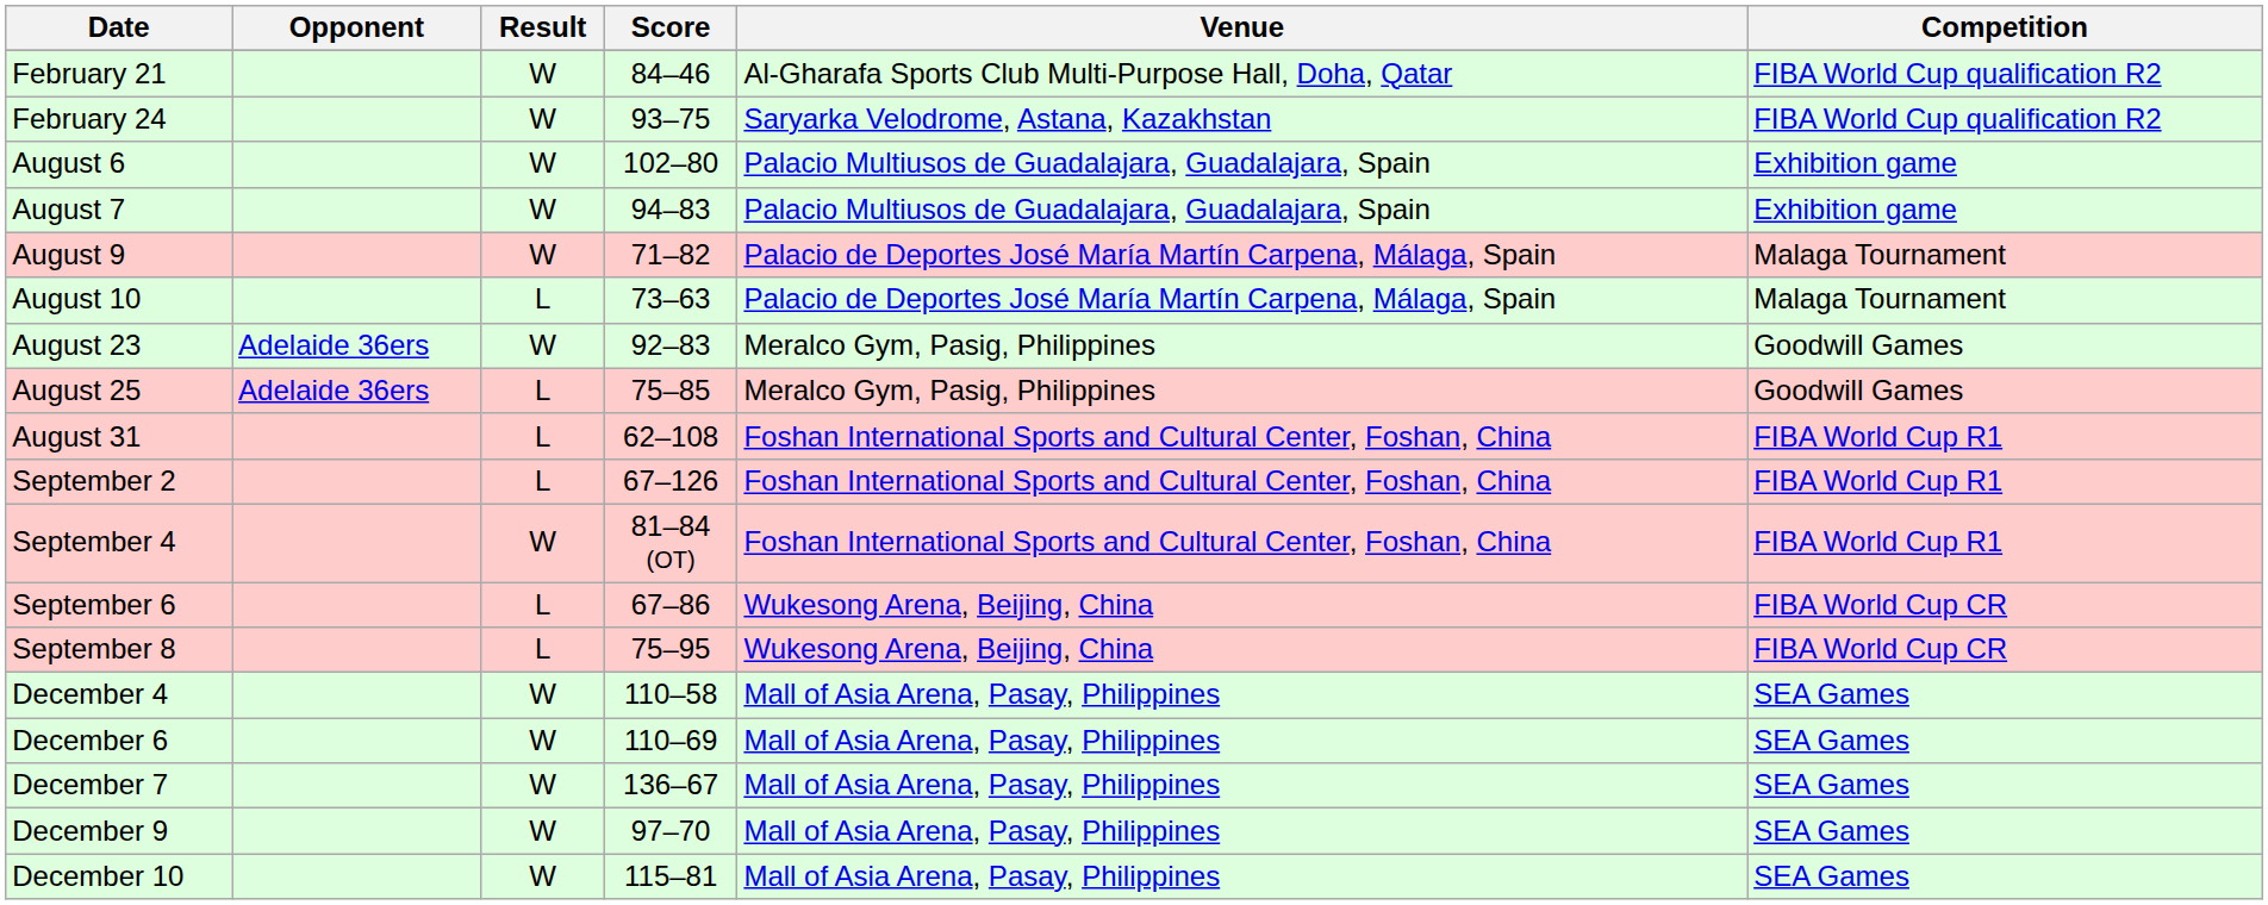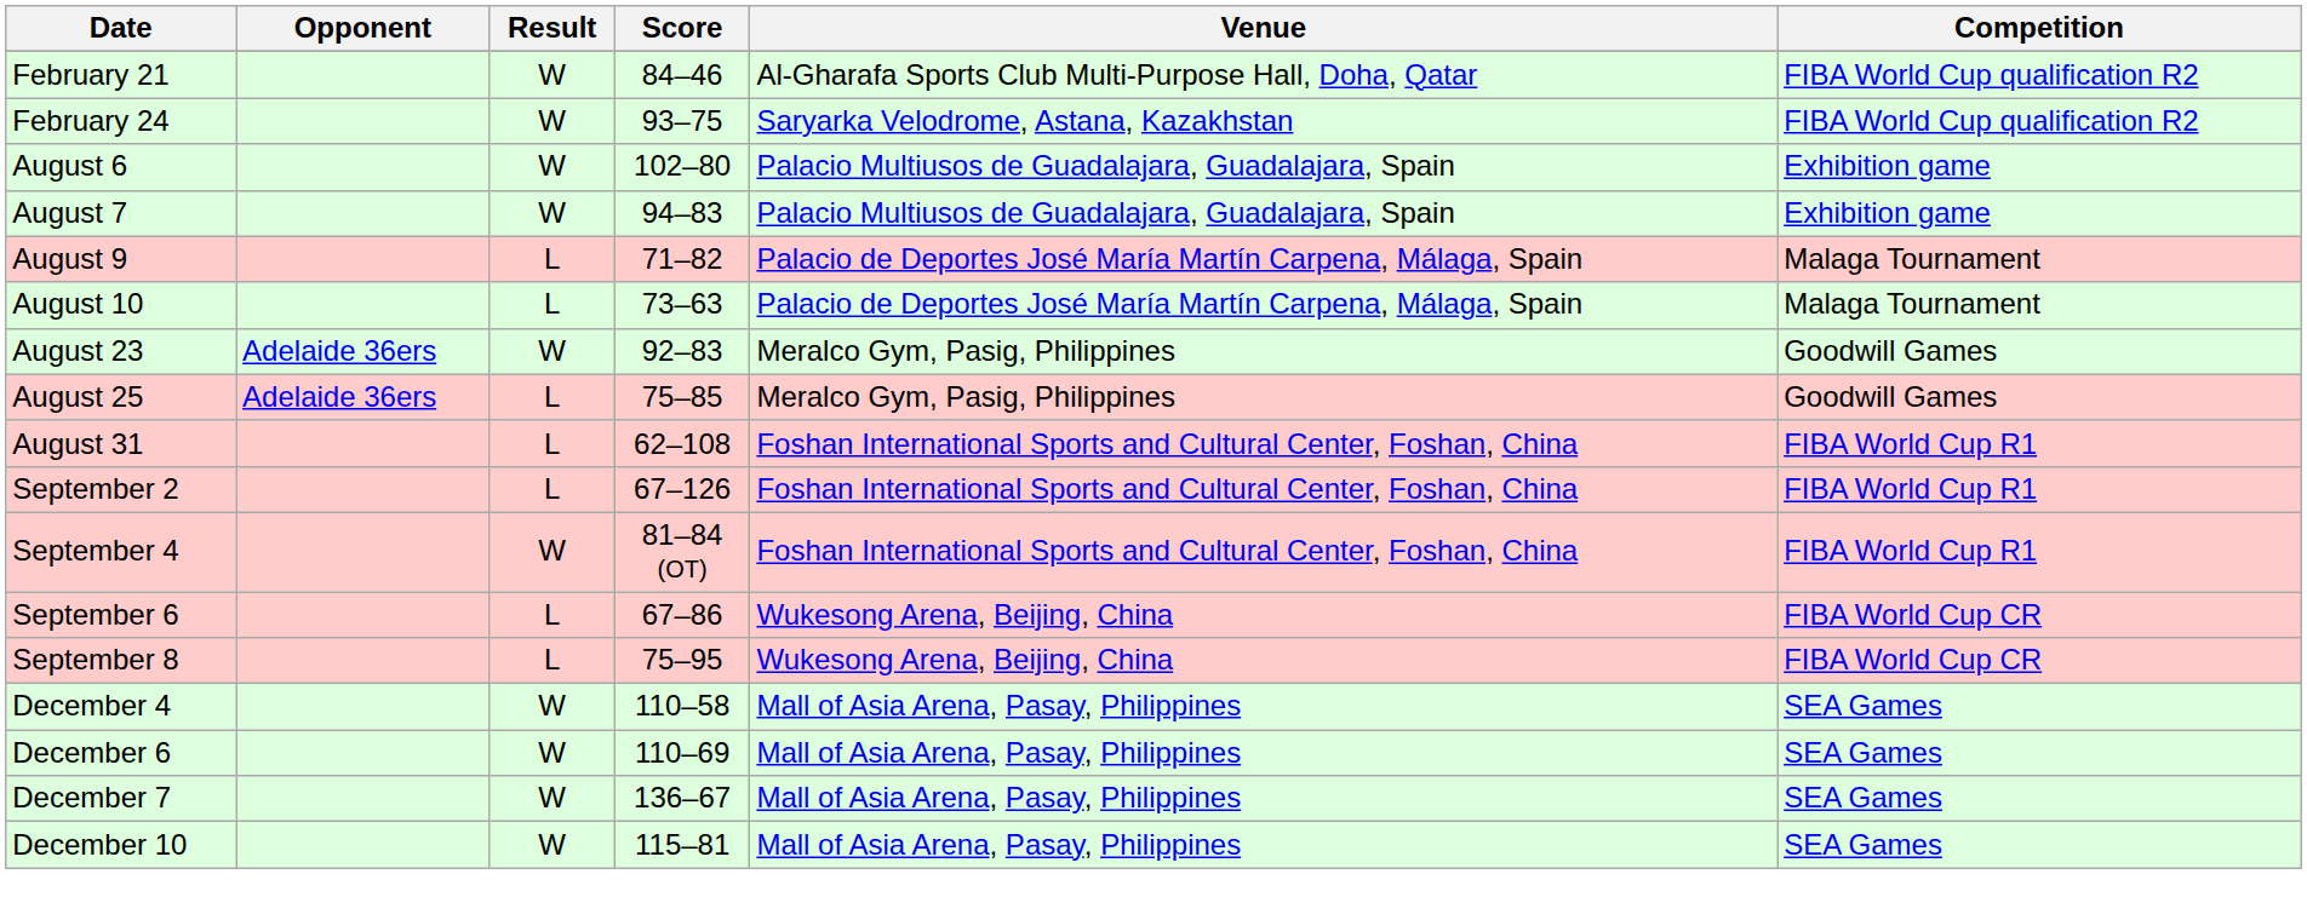 <table width=100% class="wikitable">
 <tr>
 <th>Date</th>
 <th>Opponent</th>
 <th>Result</th>
 <th>Score</th>
 <th>Venue</th>
 <th>Competition</th>
 </tr>
 <tr>
 </tr>
 <tr style="background:#dfd;">
 <td>February 21</td>
 <td></td>
 <td align=center>W</td>
 <td align=center>84–46</td>
 <td> Al-Gharafa Sports Club Multi-Purpose Hall, <a href='#'>Doha</a>, <a href='#'>Qatar</a></td>
 <td><a href='#'>FIBA World Cup qualification R2</a></td>
 </tr>
 <tr style="background:#dfd;">
 <td>February 24</td>
 <td></td>
 <td align=center>W</td>
 <td align=center>93–75</td>
 <td> <a href='#'>Saryarka Velodrome</a>, <a href='#'>Astana</a>, <a href='#'>Kazakhstan</a></td>
 <td><a href='#'>FIBA World Cup qualification R2</a></td>
 </tr>
 <tr style="background:#dfd;">
 <td>August 6</td>
 <td></td>
 <td align=center>W</td>
 <td align=center>102–80</td>
 <td> <a href='#'>Palacio Multiusos de Guadalajara</a>, <a href='#'>Guadalajara</a>, Spain</td>
 <td><a href='#'>Exhibition game</a></td>
 </tr>
 <tr style="background:#dfd;">
 <td>August 7</td>
 <td></td>
 <td align=center>W</td>
 <td align=center>94–83</td>
 <td> <a href='#'>Palacio Multiusos de Guadalajara</a>, <a href='#'>Guadalajara</a>, Spain</td>
 <td><a href='#'>Exhibition game</a></td>
 </tr>
 <tr style="background:#fcc;">
 <td>August 9</td>
 <td></td>
-<td align=center>W</td>
+<td align=center>L</td>
 <td align=center>71–82</td>
 <td> <a href='#'>Palacio de Deportes José María Martín Carpena</a>, <a href='#'>Málaga</a>, Spain</td>
 <td>Malaga Tournament</td>
 </tr>
 <tr style="background:#dfd;">
 <td>August 10</td>
 <td></td>
 <td align=center>L</td>
 <td align=center>73–63</td>
 <td> <a href='#'>Palacio de Deportes José María Martín Carpena</a>, <a href='#'>Málaga</a>, Spain</td>
 <td>Malaga Tournament</td>
 </tr>
 <tr style="background:#dfd;">
 <td>August 23</td>
 <td> <a href='#'>Adelaide 36ers</a></td>
 <td align=center>W</td>
 <td align=center>92–83</td>
 <td> Meralco Gym, Pasig, Philippines</td>
 <td>Goodwill Games</td>
 </tr>
 <tr style="background:#fcc;">
 <td>August 25</td>
 <td> <a href='#'>Adelaide 36ers</a></td>
 <td align=center>L</td>
 <td align=center>75–85</td>
 <td> Meralco Gym, Pasig, Philippines</td>
 <td>Goodwill Games</td>
 </tr>
 <tr style="background:#fcc;">
 <td>August 31</td>
 <td></td>
 <td align=center>L</td>
 <td align=center>62–108</td>
 <td> <a href='#'>Foshan International Sports and Cultural Center</a>, <a href='#'>Foshan</a>, <a href='#'>China</a></td>
 <td><a href='#'>FIBA World Cup R1</a></td>
 </tr>
 <tr style="background:#fcc;">
 <td>September 2</td>
 <td></td>
 <td align=center>L</td>
 <td align=center>67–126</td>
 <td> <a href='#'>Foshan International Sports and Cultural Center</a>, <a href='#'>Foshan</a>, <a href='#'>China</a></td>
 <td><a href='#'>FIBA World Cup R1</a></td>
 </tr>
 <tr style="background:#fcc;">
 <td>September 4</td>
 <td></td>
 <td align=center>W</td>
 <td align=center>81–84<br><small>(OT)</small></td>
 <td> <a href='#'>Foshan International Sports and Cultural Center</a>, <a href='#'>Foshan</a>, <a href='#'>China</a></td>
 <td><a href='#'>FIBA World Cup R1</a></td>
 </tr>
 <tr style="background:#fcc;">
 <td>September 6</td>
 <td></td>
 <td align=center>L</td>
 <td align=center>67–86</td>
 <td> <a href='#'>Wukesong Arena</a>, <a href='#'>Beijing</a>, <a href='#'>China</a></td>
 <td><a href='#'>FIBA World Cup CR</a></td>
 </tr>
 <tr style="background:#fcc;">
 <td>September 8</td>
 <td></td>
 <td align=center>L</td>
 <td align=center>75–95</td>
 <td> <a href='#'>Wukesong Arena</a>, <a href='#'>Beijing</a>, <a href='#'>China</a></td>
 <td><a href='#'>FIBA World Cup CR</a></td>
 </tr>
 <tr style="background:#dfd;">
 <td>December 4</td>
 <td></td>
 <td align=center>W</td>
 <td align=center>110–58</td>
 <td> <a href='#'>Mall of Asia Arena</a>, <a href='#'>Pasay</a>, <a href='#'>Philippines</a></td>
 <td><a href='#'>SEA Games</a></td>
 </tr>
 <tr style="background:#dfd;">
 <td>December 6</td>
 <td></td>
 <td align=center>W</td>
 <td align=center>110–69</td>
 <td> <a href='#'>Mall of Asia Arena</a>, <a href='#'>Pasay</a>, <a href='#'>Philippines</a></td>
 <td><a href='#'>SEA Games</a></td>
 </tr>
 <tr style="background:#dfd;">
 <td>December 7</td>
 <td></td>
 <td align=center>W</td>
 <td align=center>136–67</td>
 <td> <a href='#'>Mall of Asia Arena</a>, <a href='#'>Pasay</a>, <a href='#'>Philippines</a></td>
 <td><a href='#'>SEA Games</a></td>
 </tr>
 <tr style="background:#dfd;">
-<td>December 9</td>
-<td></td>
-<td align=center>W</td>
-<td align=center>97–70</td>
-<td> <a href='#'>Mall of Asia Arena</a>, <a href='#'>Pasay</a>, <a href='#'>Philippines</a></td>
-<td><a href='#'>SEA Games</a></td>
-</tr>
-<tr style="background:#dfd;">
 <td>December 10</td>
 <td></td>
 <td align=center>W</td>
 <td align=center>115–81</td>
 <td> <a href='#'>Mall of Asia Arena</a>, <a href='#'>Pasay</a>, <a href='#'>Philippines</a></td>
 <td><a href='#'>SEA Games</a></td>
 </tr>
 </table>
